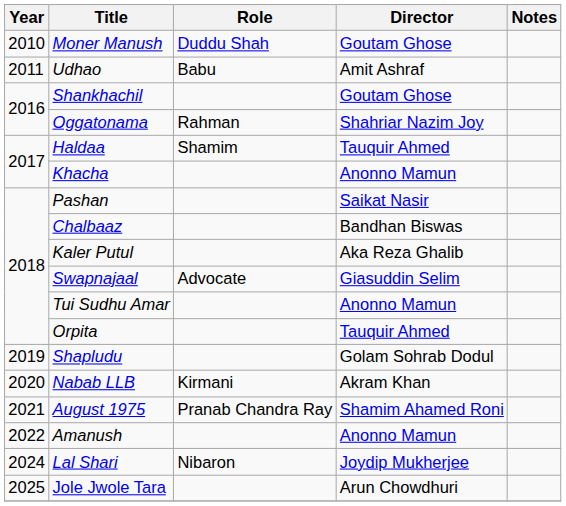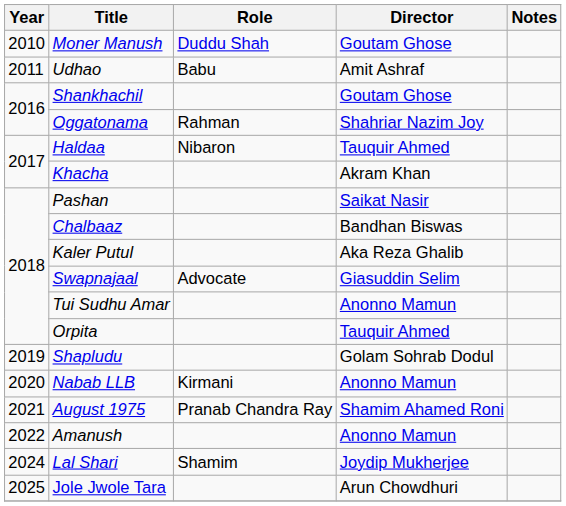 <table class="wikitable plainrowheaders sortable">
 <tr>
 <th>Year</th>
 <th>Title</th>
 <th>Role</th>
 <th>Director</th>
 <th class="unsortable">Notes</th>
 </tr>
 <tr>
 <td>2010</td>
 <td><em><a href='#'>Moner Manush</a></em></td>
 <td><a href='#'>Duddu Shah</a></td>
 <td><a href='#'>Goutam Ghose</a></td>
 <td></td>
 </tr>
 <tr>
 <td>2011</td>
 <td><em>Udhao</em></td>
 <td>Babu</td>
 <td>Amit Ashraf</td>
 <td></td>
 </tr>
 <tr>
 <td rowspan="2">2016</td>
 <td><em><a href='#'>Shankhachil</a></em></td>
 <td></td>
 <td><a href='#'>Goutam Ghose</a></td>
 <td></td>
 </tr>
 <tr>
 <td><em><a href='#'>Oggatonama</a></em></td>
 <td>Rahman</td>
 <td><a href='#'>Shahriar Nazim Joy</a></td>
 <td></td>
 </tr>
 <tr>
 <td rowspan="2">2017</td>
 <td><em><a href='#'>Haldaa</a></em></td>
-<td>Shamim</td>
+<td>Nibaron</td>
 <td><a href='#'>Tauquir Ahmed</a></td>
 <td></td>
 </tr>
 <tr>
 <td><em><a href='#'>Khacha</a></em></td>
 <td></td>
-<td><a href='#'>Anonno Mamun</a></td>
+<td>Akram Khan</td>
 <td></td>
 </tr>
 <tr>
 <td rowspan="6">2018</td>
 <td><em>Pashan</em></td>
 <td></td>
 <td><a href='#'>Saikat Nasir</a></td>
 <td></td>
 </tr>
 <tr>
 <td><em><a href='#'>Chalbaaz</a></em></td>
 <td></td>
 <td>Bandhan Biswas</td>
 <td></td>
 </tr>
 <tr>
 <td><em>Kaler Putul</em></td>
 <td></td>
 <td>Aka Reza Ghalib</td>
 <td></td>
 </tr>
 <tr>
 <td><em><a href='#'>Swapnajaal</a></em></td>
 <td>Advocate</td>
 <td><a href='#'>Giasuddin Selim</a></td>
 <td></td>
 </tr>
 <tr>
 <td><em>Tui Sudhu Amar</em></td>
 <td></td>
 <td><a href='#'>Anonno Mamun</a></td>
 <td></td>
 </tr>
 <tr>
 <td><em>Orpita</em></td>
 <td></td>
 <td><a href='#'>Tauquir Ahmed</a></td>
 <td></td>
 </tr>
 <tr>
 <td>2019</td>
 <td><em><a href='#'>Shapludu</a></em></td>
 <td></td>
 <td>Golam Sohrab Dodul</td>
 <td></td>
 </tr>
 <tr>
 <td>2020</td>
 <td><em><a href='#'>Nabab LLB</a></em></td>
 <td>Kirmani</td>
-<td>Akram Khan</td>
+<td><a href='#'>Anonno Mamun</a></td>
 <td></td>
 </tr>
 <tr>
 <td>2021</td>
 <td><em><a href='#'>August 1975</a></em></td>
 <td>Pranab Chandra Ray</td>
 <td><a href='#'>Shamim Ahamed Roni</a></td>
 <td></td>
 </tr>
 <tr>
 <td>2022</td>
 <td><em>Amanush</em></td>
 <td></td>
 <td><a href='#'>Anonno Mamun</a></td>
 <td></td>
 </tr>
 <tr>
 <td>2024</td>
 <td><em><a href='#'>Lal Shari</a></em></td>
-<td>Nibaron</td>
+<td>Shamim</td>
 <td><a href='#'>Joydip Mukherjee</a></td>
 <td></td>
 </tr>
 <tr>
 <td>2025</td>
 <td><a href='#'>Jole Jwole Tara</a></td>
 <td></td>
 <td>Arun Chowdhuri</td>
 <td></td>
 </tr>
 <tr>
 </tr>
 </table>
